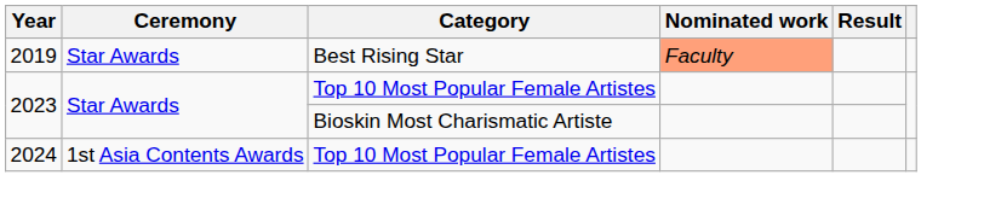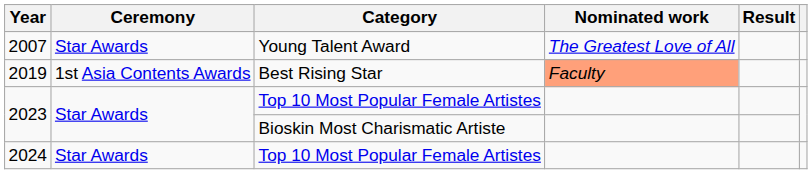 <table class="wikitable sortable">
 <tr>
 <th scope="col">Year</th>
 <th scope="col">Ceremony</th>
 <th scope="col">Category</th>
 <th scope="col">Nominated work</th>
 <th scope="col">Result</th>
 <th scope="col" class="unsortable"></th>
 </tr>
 <tr>
+<td>2007</td>
+<td><a href='#'>Star Awards</a></td>
+<td>Young Talent Award</td>
+<td><em><a href='#'>The Greatest Love of All</a></em></td>
+<td></td>
+<td></td>
+</tr>
+<tr>
 <td>2019</td>
-<td><a href='#'>Star Awards</a></td>
+<td>1st <a href='#'>Asia Contents Awards</a></td>
 <td>Best Rising Star</td>
 <td style="background: lightsalmon;"><em>Faculty</em></td>
 <td></td>
 <td></td>
 </tr>
 <tr>
 <td rowspan="2">2023</td>
 <td rowspan="2"><a href='#'>Star Awards</a></td>
 <td><a href='#'>Top 10 Most Popular Female Artistes</a></td>
 <td></td>
 <td></td>
 <td rowspan="2"></td>
 </tr>
 <tr>
 <td>Bioskin Most Charismatic Artiste</td>
 <td></td>
 <td></td>
 </tr>
 <tr>
 <td>2024</td>
-<td>1st <a href='#'>Asia Contents Awards</a></td>
+<td><a href='#'>Star Awards</a></td>
 <td><a href='#'>Top 10 Most Popular Female Artistes</a></td>
 <td></td>
 <td></td>
 <td></td>
 </tr>
 </table>
